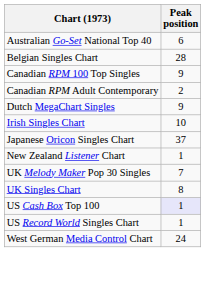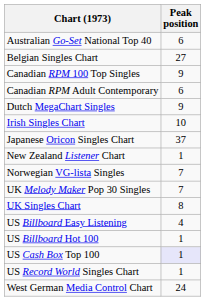 <table class="wikitable sortable">
 <tr>
 <th>Chart (1973)</th>
 <th>Peak<br>position</th>
 </tr>
 <tr>
 <td>Australian <em><a href='#'>Go-Set</a></em> National Top 40</td>
 <td style="text-align:center;">6</td>
 </tr>
 <tr>
 <td>Belgian Singles Chart</td>
-<td style="text-align:center;">28</td>
+<td style="text-align:center;">27</td>
 </tr>
 <tr>
 <td>Canadian <a href='#'><em>RPM</em> 100</a> Top Singles</td>
 <td style="text-align:center;">9</td>
 </tr>
 <tr>
 <td>Canadian <em>RPM</em> Adult Contemporary</td>
-<td style="text-align:center;">2</td>
+<td style="text-align:center;">6</td>
 </tr>
 <tr>
 <td>Dutch <a href='#'>MegaChart Singles</a></td>
 <td style="text-align:center;">9</td>
 </tr>
 <tr>
 <td><a href='#'>Irish Singles Chart</a></td>
 <td style="text-align:center;">10</td>
 </tr>
 <tr>
 <td>Japanese <a href='#'>Oricon</a> Singles Chart</td>
 <td style="text-align:center;">37</td>
 </tr>
 <tr>
 <td align="left">New Zealand <em><a href='#'>Listener</a></em> Chart</td>
 <td style="text-align:center;">1</td>
 </tr>
 <tr>
+<td>Norwegian <a href='#'>VG-lista</a> Singles</td>
+<td style="text-align:center;">7</td>
+</tr>
+<tr>
 <td>UK <em><a href='#'>Melody Maker</a></em> Pop 30 Singles</td>
 <td style="text-align:center;">7</td>
 </tr>
 <tr>
 <td><a href='#'>UK Singles Chart</a></td>
 <td style="text-align:center;">8</td>
+</tr>
+<tr>
+<td>US <a href='#'><em>Billboard</em> Easy Listening</a></td>
+<td style="text-align:center;">4</td>
+</tr>
+<tr>
+<td>US <a href='#'><em>Billboard</em> Hot 100</a></td>
+<td style="text-align:center;">1</td>
 </tr>
 <tr>
 <td>US <em><a href='#'>Cash Box</a></em> Top 100</td>
 <td style="background: lavender; text-align:center;">1</td>
 </tr>
 <tr>
 <td>US <em><a href='#'>Record World</a></em> Singles Chart</td>
 <td style="text-align:center;">1</td>
 </tr>
 <tr>
 <td>West German <a href='#'>Media Control</a> Chart</td>
 <td style="text-align:center;">24</td>
 </tr>
 </table>
